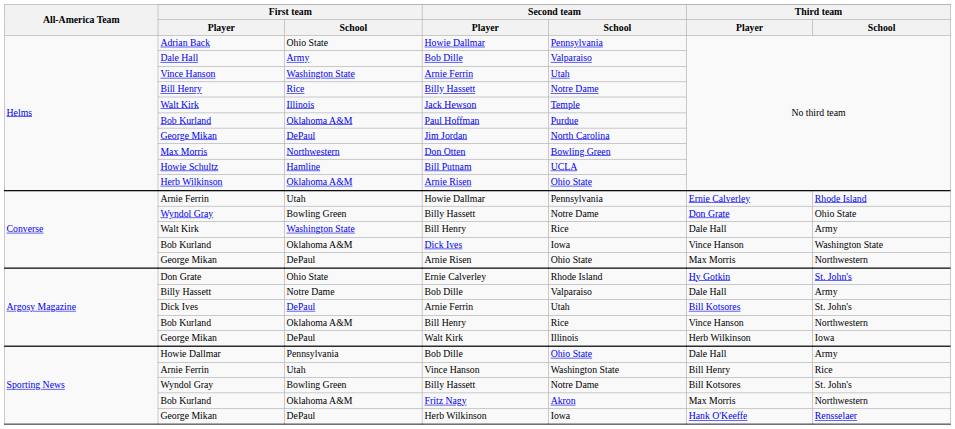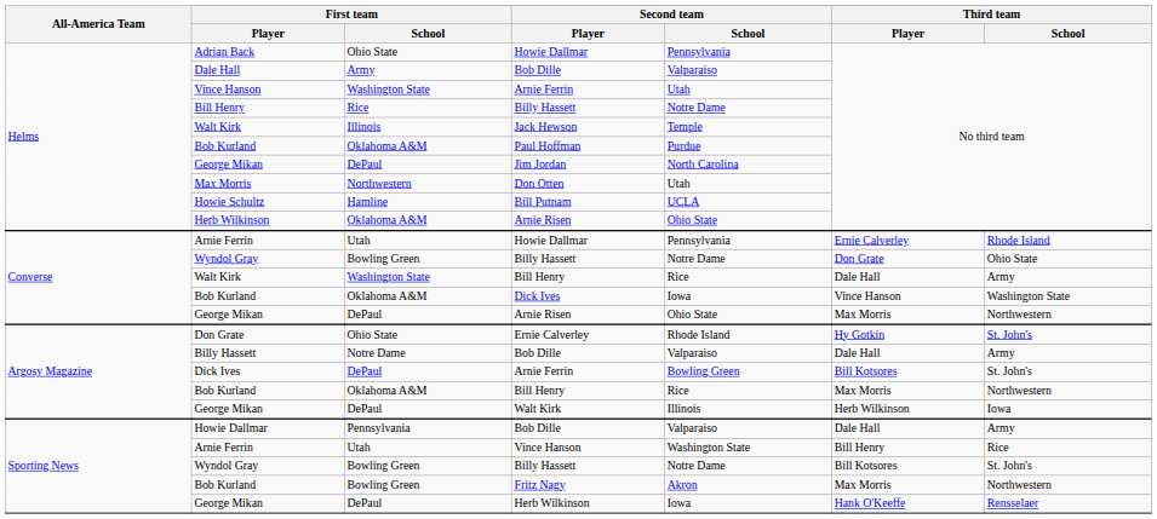 <table class="wikitable" style="width:98%;">
 <tr>
 <th rowspan=3>All-America Team</th>
 </tr>
 <tr>
 <th colspan=2>First team</th>
 <th colspan=2>Second team</th>
 <th colspan=2>Third team</th>
 </tr>
 <tr>
 <th>Player</th>
 <th>School</th>
 <th>Player</th>
 <th>School</th>
 <th>Player</th>
 <th>School</th>
 </tr>
 <tr>
 <td rowspan=10><a href='#'>Helms</a></td>
 <td><a href='#'>Adrian Back</a></td>
 <td>Ohio State</td>
 <td><a href='#'>Howie Dallmar</a></td>
 <td><a href='#'>Pennsylvania</a></td>
 <td rowspan=10 colspan=3 align=center>No third team</td>
 </tr>
 <tr>
 <td><a href='#'>Dale Hall</a></td>
 <td><a href='#'>Army</a></td>
 <td><a href='#'>Bob Dille</a></td>
 <td><a href='#'>Valparaiso</a></td>
 </tr>
 <tr>
 <td><a href='#'>Vince Hanson</a></td>
 <td><a href='#'>Washington State</a></td>
 <td><a href='#'>Arnie Ferrin</a></td>
 <td><a href='#'>Utah</a></td>
 </tr>
 <tr>
 <td><a href='#'>Bill Henry</a></td>
 <td><a href='#'>Rice</a></td>
 <td><a href='#'>Billy Hassett</a></td>
 <td><a href='#'>Notre Dame</a></td>
 </tr>
 <tr>
 <td><a href='#'>Walt Kirk</a></td>
 <td><a href='#'>Illinois</a></td>
 <td><a href='#'>Jack Hewson</a></td>
 <td><a href='#'>Temple</a></td>
 </tr>
 <tr>
 <td><a href='#'>Bob Kurland</a></td>
 <td><a href='#'>Oklahoma A&M</a></td>
 <td><a href='#'>Paul Hoffman</a></td>
 <td><a href='#'>Purdue</a></td>
 </tr>
 <tr>
 <td><a href='#'>George Mikan</a></td>
 <td><a href='#'>DePaul</a></td>
 <td><a href='#'>Jim Jordan</a></td>
 <td><a href='#'>North Carolina</a></td>
 </tr>
 <tr>
 <td><a href='#'>Max Morris</a></td>
 <td><a href='#'>Northwestern</a></td>
 <td><a href='#'>Don Otten</a></td>
-<td><a href='#'>Bowling Green</a></td>
+<td>Utah</td>
 </tr>
 <tr>
 <td><a href='#'>Howie Schultz</a></td>
 <td><a href='#'>Hamline</a></td>
 <td><a href='#'>Bill Putnam</a></td>
 <td><a href='#'>UCLA</a></td>
 </tr>
 <tr>
 <td><a href='#'>Herb Wilkinson</a></td>
 <td><a href='#'>Oklahoma A&M</a></td>
 <td><a href='#'>Arnie Risen</a></td>
 <td><a href='#'>Ohio State</a></td>
 </tr>
 <tr style = "border-top:2px solid black;">
 <td rowspan=5><a href='#'>Converse</a></td>
 <td>Arnie Ferrin</td>
 <td>Utah</td>
 <td>Howie Dallmar</td>
 <td>Pennsylvania</td>
 <td><a href='#'>Ernie Calverley</a></td>
 <td><a href='#'>Rhode Island</a></td>
 </tr>
 <tr>
 <td><a href='#'>Wyndol Gray</a></td>
 <td>Bowling Green</td>
 <td>Billy Hassett</td>
 <td>Notre Dame</td>
 <td><a href='#'>Don Grate</a></td>
 <td>Ohio State</td>
 </tr>
 <tr>
 <td>Walt Kirk</td>
 <td><a href='#'>Washington State</a></td>
 <td>Bill Henry</td>
 <td>Rice</td>
 <td>Dale Hall</td>
 <td>Army</td>
 </tr>
 <tr>
 <td>Bob Kurland</td>
 <td>Oklahoma A&M</td>
 <td><a href='#'>Dick Ives</a></td>
 <td>Iowa</td>
 <td>Vince Hanson</td>
 <td>Washington State</td>
 </tr>
 <tr>
 <td>George Mikan</td>
 <td>DePaul</td>
 <td>Arnie Risen</td>
 <td>Ohio State</td>
 <td>Max Morris</td>
 <td>Northwestern</td>
 </tr>
 <tr style = "border-top:2px solid black;">
 <td rowspan=5><a href='#'>Argosy Magazine</a></td>
 <td>Don Grate</td>
 <td>Ohio State</td>
 <td>Ernie Calverley</td>
 <td>Rhode Island</td>
 <td><a href='#'>Hy Gotkin</a></td>
 <td><a href='#'>St. John's</a></td>
 </tr>
 <tr>
 <td>Billy Hassett</td>
 <td>Notre Dame</td>
 <td>Bob Dille</td>
 <td>Valparaiso</td>
 <td>Dale Hall</td>
 <td>Army</td>
 </tr>
 <tr>
 <td>Dick Ives</td>
 <td><a href='#'>DePaul</a></td>
 <td>Arnie Ferrin</td>
-<td>Utah</td>
+<td><a href='#'>Bowling Green</a></td>
 <td><a href='#'>Bill Kotsores</a></td>
 <td>St. John's</td>
 </tr>
 <tr>
 <td>Bob Kurland</td>
 <td>Oklahoma A&M</td>
 <td>Bill Henry</td>
 <td>Rice</td>
-<td>Vince Hanson</td>
+<td>Max Morris</td>
 <td>Northwestern</td>
 </tr>
 <tr>
 <td>George Mikan</td>
 <td>DePaul</td>
 <td>Walt Kirk</td>
 <td>Illinois</td>
 <td>Herb Wilkinson</td>
 <td>Iowa</td>
 </tr>
 <tr style = "border-top:2px solid black;">
 <td rowspan=5><a href='#'>Sporting News</a></td>
 <td>Howie Dallmar</td>
 <td>Pennsylvania</td>
 <td>Bob Dille</td>
-<td><a href='#'>Ohio State</a></td>
+<td>Valparaiso</td>
 <td>Dale Hall</td>
 <td>Army</td>
 </tr>
 <tr>
 <td>Arnie Ferrin</td>
 <td>Utah</td>
 <td>Vince Hanson</td>
 <td>Washington State</td>
 <td>Bill Henry</td>
 <td>Rice</td>
 </tr>
 <tr>
 <td>Wyndol Gray</td>
 <td>Bowling Green</td>
 <td>Billy Hassett</td>
 <td>Notre Dame</td>
 <td>Bill Kotsores</td>
 <td>St. John's</td>
 </tr>
 <tr>
 <td>Bob Kurland</td>
-<td>Oklahoma A&M</td>
+<td>Bowling Green</td>
 <td><a href='#'>Fritz Nagy</a></td>
 <td><a href='#'>Akron</a></td>
 <td>Max Morris</td>
 <td>Northwestern</td>
 </tr>
 <tr>
 <td>George Mikan</td>
 <td>DePaul</td>
 <td>Herb Wilkinson</td>
 <td>Iowa</td>
 <td><a href='#'>Hank O'Keeffe</a></td>
 <td><a href='#'>Rensselaer</a></td>
 </tr>
 <tr style = "border-top:2px solid black;">
 </tr>
 </table>
